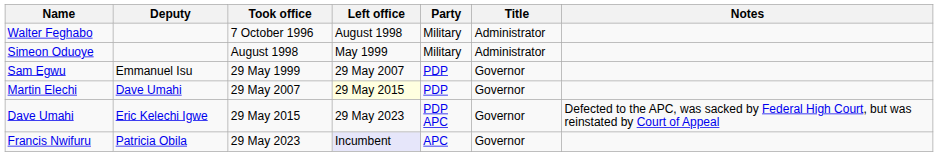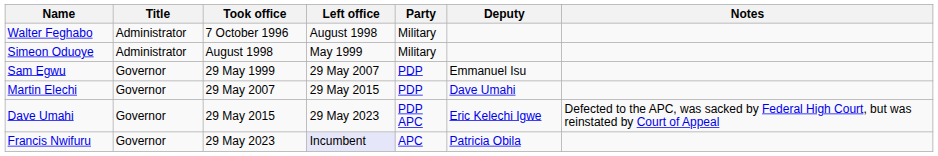 <table class="wikitable" border="1" style="width:98%; margin:auto; text-align:left">
 <tr>
 <th>Name</th>
-<th>Deputy</th>
+<th>Title</th>
 <th>Took office</th>
 <th>Left office</th>
 <th>Party</th>
-<th>Title</th>
+<th>Deputy</th>
 <th width="40%">Notes</th>
 </tr>
 <tr -valign="top">
 <td><a href='#'>Walter Feghabo</a></td>
-<td></td>
+<td>Administrator</td>
 <td>7 October 1996</td>
 <td>August 1998</td>
 <td>Military</td>
-<td>Administrator</td>
+<td></td>
 <td></td>
 </tr>
 <tr -valign="top">
 <td><a href='#'>Simeon Oduoye</a></td>
-<td></td>
+<td>Administrator</td>
 <td>August 1998</td>
 <td>May 1999</td>
 <td>Military</td>
-<td>Administrator</td>
+<td></td>
 <td></td>
 </tr>
 <tr -valign="top">
 <td><a href='#'>Sam Egwu</a></td>
-<td>Emmanuel Isu</td>
+<td>Governor</td>
 <td>29 May 1999</td>
 <td>29 May 2007</td>
 <td><a href='#'>PDP</a></td>
-<td>Governor</td>
+<td>Emmanuel Isu</td>
 <td></td>
 </tr>
 <tr -valign="top">
 <td><a href='#'>Martin Elechi</a></td>
+<td>Governor</td>
+<td>29 May 2007</td>
+<td>29 May 2015</td>
+<td><a href='#'>PDP</a></td>
 <td><a href='#'>Dave Umahi</a></td>
-<td>29 May 2007</td>
-<td style="background: lightyellow;">29 May 2015</td>
-<td><a href='#'>PDP</a></td>
-<td>Governor</td>
 <td></td>
 </tr>
 <tr -valign="top">
 <td><a href='#'>Dave Umahi</a></td>
-<td><a href='#'>Eric Kelechi Igwe</a></td>
+<td>Governor</td>
 <td>29 May 2015</td>
 <td>29 May 2023</td>
 <td><a href='#'>PDP</a> <br> <a href='#'>APC</a> </td>
-<td>Governor</td>
+<td><a href='#'>Eric Kelechi Igwe</a></td>
 <td>Defected to the APC, was sacked by  <a href='#'>Federal High Court</a>, but was reinstated by <a href='#'>Court of Appeal</a></td>
 </tr>
 <tr -valign="top">
 <td><a href='#'>Francis Nwifuru</a></td>
-<td><a href='#'>Patricia Obila</a></td>
+<td>Governor</td>
 <td>29 May 2023</td>
 <td style="background: lavender;">Incumbent</td>
 <td><a href='#'>APC</a></td>
-<td>Governor</td>
+<td><a href='#'>Patricia Obila</a></td>
 <td></td>
 </tr>
 </table>
